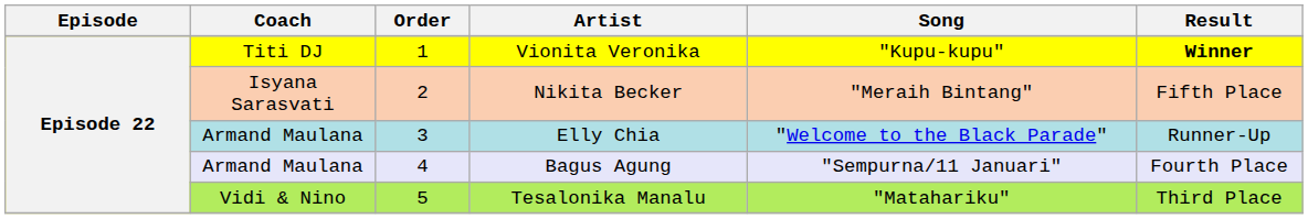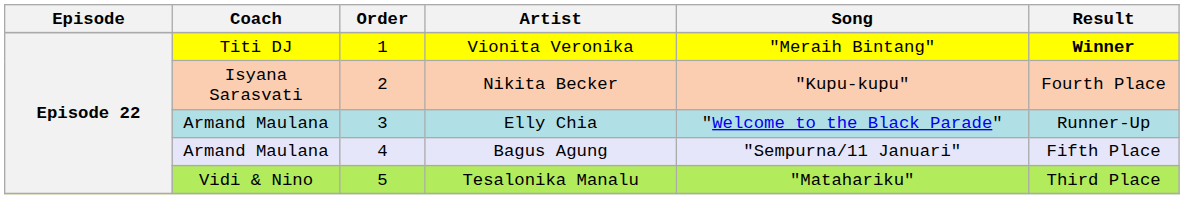 <table class="wikitable" style="text-align:center; width:100%;">
 <tr>
 <th style="width:10%;">Episode</th>
 <th style="width:10%;">Coach</th>
 <th style="width:05%;">Order</th>
 <th style="width:15%;">Artist</th>
 <th style="width:21%;">Song</th>
 <th style="width:9%;">Result</th>
 </tr>
 <tr>
 </tr>
 <tr style="background:yellow;"|>
 <th rowspan="5" scope="row">Episode 22<br><small></small></th>
 <td>Titi DJ</td>
 <td>1</td>
 <td>Vionita Veronika</td>
-<td>"Kupu-kupu"</td>
+<td>"Meraih Bintang"</td>
 <td><strong>Winner</strong></td>
 </tr>
 <tr style="background:#fbceb1;"|>
 <td>Isyana Sarasvati</td>
 <td>2</td>
 <td>Nikita Becker</td>
-<td>"Meraih Bintang"</td>
-<td>Fifth Place</td>
+<td>"Kupu-kupu"</td>
+<td>Fourth Place</td>
 </tr>
 <tr style="background:#b0e0e6;"|>
 <td>Armand Maulana</td>
 <td>3</td>
 <td>Elly Chia</td>
 <td>"<a href='#'>Welcome to the Black Parade</a>"</td>
 <td>Runner-Up</td>
 </tr>
 <tr style="background:lavender;"|>
 <td>Armand Maulana</td>
 <td>4</td>
 <td>Bagus Agung</td>
 <td>"Sempurna/11 Januari"</td>
-<td>Fourth Place</td>
+<td>Fifth Place</td>
 </tr>
 <tr style="background:#b2ec5d;"|>
 <td>Vidi & Nino</td>
 <td>5</td>
 <td>Tesalonika Manalu</td>
 <td>"Matahariku"</td>
 <td>Third Place</td>
 </tr>
 <tr>
 </tr>
 </table>
